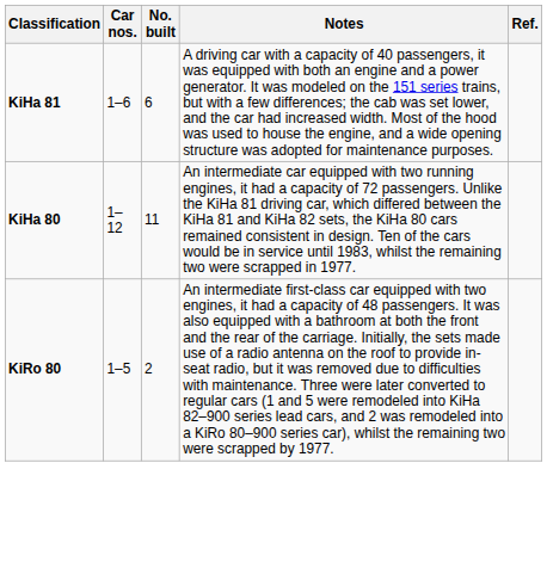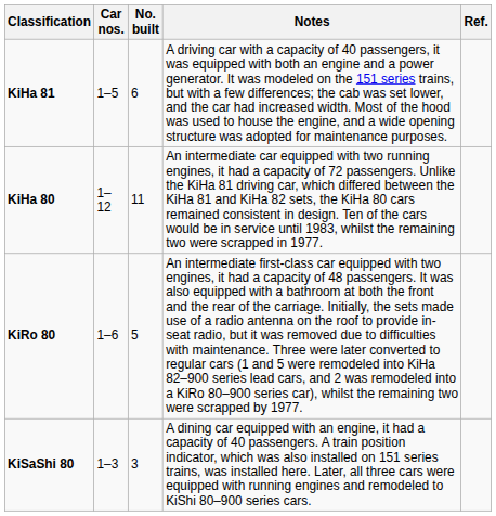 <table class="wikitable">
 <tr>
 <th>Classification</th>
 <th>Car nos.</th>
 <th>No. built</th>
 <th>Notes</th>
 <th>Ref.</th>
 </tr>
 <tr>
 <td><strong>KiHa 81</strong></td>
-<td>1–6</td>
+<td>1–5</td>
 <td>6</td>
 <td>A driving car with a capacity of 40 passengers, it was equipped with both an engine and a power generator. It was modeled on the <a href='#'>151 series</a> trains, but with a few differences; the cab was set lower, and the car had increased width. Most of the hood was used to house the engine, and a wide opening structure was adopted for maintenance purposes.</td>
 <td></td>
 </tr>
 <tr>
 <td><strong>KiHa 80</strong></td>
 <td>1–12</td>
 <td>11</td>
 <td>An intermediate car equipped with two running engines, it had a capacity of 72 passengers. Unlike the KiHa 81 driving car, which differed between the KiHa 81 and KiHa 82 sets, the KiHa 80 cars remained consistent in design. Ten of the cars would be in service until 1983, whilst the remaining two were scrapped in 1977.</td>
 <td></td>
 </tr>
 <tr>
 <td><strong>KiRo 80</strong></td>
-<td>1–5</td>
-<td>2</td>
+<td>1–6</td>
+<td>5</td>
 <td>An intermediate first-class car equipped with two engines, it had a capacity of 48 passengers. It was also equipped with a bathroom at both the front and the rear of the carriage. Initially, the sets made use of a radio antenna on the roof to provide in-seat radio, but it was removed due to difficulties with maintenance. Three were later converted to regular cars (1 and 5 were remodeled into KiHa 82–900 series lead cars, and 2 was remodeled into a KiRo 80–900 series car), whilst the remaining two were scrapped by 1977.</td>
 <td></td>
 </tr>
+<tr>
+<td><strong>KiSaShi 80</strong></td>
+<td>1–3</td>
+<td>3</td>
+<td>A dining car equipped with an engine, it had a capacity of 40 passengers. A train position indicator, which was also installed on 151 series trains, was installed here. Later, all three cars were equipped with running engines and remodeled to KiShi 80–900 series cars.</td>
+<td></td>
+</tr>
 </table>
